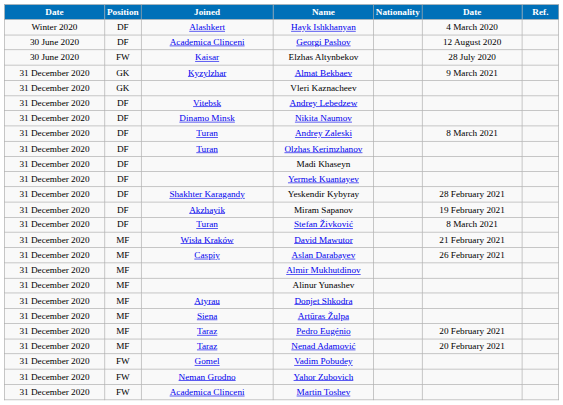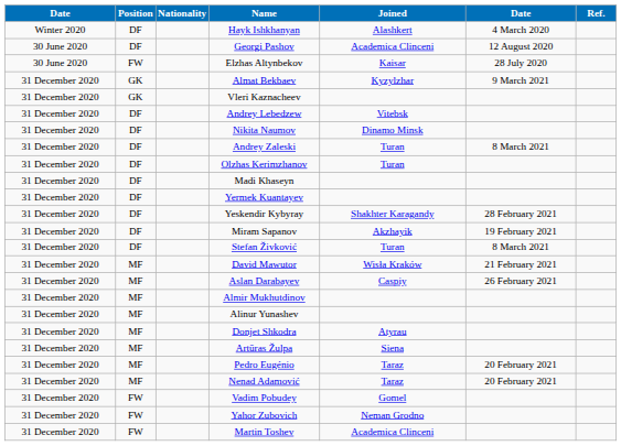 <table class="wikitable"  style="text-align:center; font-size:90%; ">
 <tr>
 <th style="background:#0070B8; color:#FFFFFF; width:150px;">Date</th>
 <th style="background:#0070B8; color:#FFFFFF; width:50px;">Position</th>
+<th style="background:#0070B8; color:#FFFFFF; width:50px;">Nationality</th>
+<th style="background:#0070B8; color:#FFFFFF; width:150px;">Name</th>
 <th style="background:#0070B8; color:#FFFFFF; width:200px;">Joined</th>
-<th style="background:#0070B8; color:#FFFFFF; width:150px;">Name</th>
-<th style="background:#0070B8; color:#FFFFFF; width:50px;">Nationality</th>
 <th style="background:#0070B8; color:#FFFFFF; width:150px;">Date</th>
 <th style="background:#0070B8; color:#FFFFFF; width:50px;">Ref.</th>
 </tr>
 <tr>
 <td>Winter 2020</td>
 <td>DF</td>
+<td></td>
+<td><a href='#'>Hayk Ishkhanyan</a></td>
 <td><a href='#'>Alashkert</a></td>
-<td><a href='#'>Hayk Ishkhanyan</a></td>
-<td></td>
 <td>4 March 2020</td>
 <td></td>
 </tr>
 <tr>
 <td>30 June 2020</td>
 <td>DF</td>
+<td></td>
+<td><a href='#'>Georgi Pashov</a></td>
 <td><a href='#'>Academica Clinceni</a></td>
-<td><a href='#'>Georgi Pashov</a></td>
-<td></td>
 <td>12 August 2020</td>
 <td></td>
 </tr>
 <tr>
 <td>30 June 2020</td>
 <td>FW</td>
+<td></td>
+<td>Elzhas Altynbekov</td>
 <td><a href='#'>Kaisar</a></td>
-<td>Elzhas Altynbekov</td>
-<td></td>
 <td>28 July 2020</td>
 <td></td>
 </tr>
 <tr>
 <td>31 December 2020</td>
 <td>GK</td>
+<td></td>
+<td><a href='#'>Almat Bekbaev</a></td>
 <td><a href='#'>Kyzylzhar</a></td>
-<td><a href='#'>Almat Bekbaev</a></td>
-<td></td>
 <td>9 March 2021</td>
 <td></td>
 </tr>
 <tr>
 <td>31 December 2020</td>
 <td>GK</td>
 <td></td>
 <td>Vleri Kaznacheev</td>
 <td></td>
 <td></td>
 <td></td>
 </tr>
 <tr>
 <td>31 December 2020</td>
 <td>DF</td>
+<td></td>
+<td><a href='#'>Andrey Lebedzew</a></td>
 <td><a href='#'>Vitebsk</a></td>
-<td><a href='#'>Andrey Lebedzew</a></td>
-<td></td>
 <td></td>
 <td></td>
 </tr>
 <tr>
 <td>31 December 2020</td>
 <td>DF</td>
+<td></td>
+<td><a href='#'>Nikita Naumov</a></td>
 <td><a href='#'>Dinamo Minsk</a></td>
-<td><a href='#'>Nikita Naumov</a></td>
-<td></td>
 <td></td>
 <td></td>
 </tr>
 <tr>
 <td>31 December 2020</td>
 <td>DF</td>
+<td></td>
+<td><a href='#'>Andrey Zaleski</a></td>
 <td><a href='#'>Turan</a></td>
-<td><a href='#'>Andrey Zaleski</a></td>
-<td></td>
 <td>8 March 2021</td>
 <td></td>
 </tr>
 <tr>
 <td>31 December 2020</td>
 <td>DF</td>
+<td></td>
+<td><a href='#'>Olzhas Kerimzhanov</a></td>
 <td><a href='#'>Turan</a></td>
-<td><a href='#'>Olzhas Kerimzhanov</a></td>
-<td></td>
 <td></td>
 <td></td>
 </tr>
 <tr>
 <td>31 December 2020</td>
 <td>DF</td>
 <td></td>
 <td>Madi Khaseyn</td>
 <td></td>
 <td></td>
 <td></td>
 </tr>
 <tr>
 <td>31 December 2020</td>
 <td>DF</td>
 <td></td>
 <td><a href='#'>Yermek Kuantayev</a></td>
 <td></td>
 <td></td>
 <td></td>
 </tr>
 <tr>
 <td>31 December 2020</td>
 <td>DF</td>
+<td></td>
+<td>Yeskendir Kybyray</td>
 <td><a href='#'>Shakhter Karagandy</a></td>
-<td>Yeskendir Kybyray</td>
-<td></td>
 <td>28 February 2021</td>
 <td></td>
 </tr>
 <tr>
 <td>31 December 2020</td>
 <td>DF</td>
+<td></td>
+<td>Miram Sapanov</td>
 <td><a href='#'>Akzhayik</a></td>
-<td>Miram Sapanov</td>
-<td></td>
 <td>19 February 2021</td>
 <td></td>
 </tr>
 <tr>
 <td>31 December 2020</td>
 <td>DF</td>
+<td></td>
+<td><a href='#'>Stefan Živković</a></td>
 <td><a href='#'>Turan</a></td>
-<td><a href='#'>Stefan Živković</a></td>
-<td></td>
 <td>8 March 2021</td>
 <td></td>
 </tr>
 <tr>
 <td>31 December 2020</td>
 <td>MF</td>
+<td></td>
+<td><a href='#'>David Mawutor</a></td>
 <td><a href='#'>Wisła Kraków</a></td>
-<td><a href='#'>David Mawutor</a></td>
-<td></td>
 <td>21 February 2021</td>
 <td></td>
 </tr>
 <tr>
 <td>31 December 2020</td>
 <td>MF</td>
+<td></td>
+<td><a href='#'>Aslan Darabayev</a></td>
 <td><a href='#'>Caspiy</a></td>
-<td><a href='#'>Aslan Darabayev</a></td>
-<td></td>
 <td>26 February 2021</td>
 <td></td>
 </tr>
 <tr>
 <td>31 December 2020</td>
 <td>MF</td>
 <td></td>
 <td><a href='#'>Almir Mukhutdinov</a></td>
 <td></td>
 <td></td>
 <td></td>
 </tr>
 <tr>
 <td>31 December 2020</td>
 <td>MF</td>
 <td></td>
 <td>Alinur Yunashev</td>
 <td></td>
 <td></td>
 <td></td>
 </tr>
 <tr>
 <td>31 December 2020</td>
 <td>MF</td>
+<td></td>
+<td><a href='#'>Donjet Shkodra</a></td>
 <td><a href='#'>Atyrau</a></td>
-<td><a href='#'>Donjet Shkodra</a></td>
-<td></td>
 <td></td>
 <td></td>
 </tr>
 <tr>
 <td>31 December 2020</td>
 <td>MF</td>
+<td></td>
+<td><a href='#'>Artūras Žulpa</a></td>
 <td><a href='#'>Siena</a></td>
-<td><a href='#'>Artūras Žulpa</a></td>
-<td></td>
 <td></td>
 <td></td>
 </tr>
 <tr>
 <td>31 December 2020</td>
 <td>MF</td>
+<td></td>
+<td><a href='#'>Pedro Eugénio</a></td>
 <td><a href='#'>Taraz</a></td>
-<td><a href='#'>Pedro Eugénio</a></td>
-<td></td>
 <td>20 February 2021</td>
 <td></td>
 </tr>
 <tr>
 <td>31 December 2020</td>
 <td>MF</td>
+<td></td>
+<td><a href='#'>Nenad Adamović</a></td>
 <td><a href='#'>Taraz</a></td>
-<td><a href='#'>Nenad Adamović</a></td>
-<td></td>
 <td>20 February 2021</td>
 <td></td>
 </tr>
 <tr>
 <td>31 December 2020</td>
 <td>FW</td>
+<td></td>
+<td><a href='#'>Vadim Pobudey</a></td>
 <td><a href='#'>Gomel</a></td>
-<td><a href='#'>Vadim Pobudey</a></td>
-<td></td>
 <td></td>
 <td></td>
 </tr>
 <tr>
 <td>31 December 2020</td>
 <td>FW</td>
+<td></td>
+<td><a href='#'>Yahor Zubovich</a></td>
 <td><a href='#'>Neman Grodno</a></td>
-<td><a href='#'>Yahor Zubovich</a></td>
-<td></td>
 <td></td>
 <td></td>
 </tr>
 <tr>
 <td>31 December 2020</td>
 <td>FW</td>
+<td></td>
+<td><a href='#'>Martin Toshev</a></td>
 <td><a href='#'>Academica Clinceni</a></td>
-<td><a href='#'>Martin Toshev</a></td>
-<td></td>
 <td></td>
 <td></td>
 </tr>
 </table>
